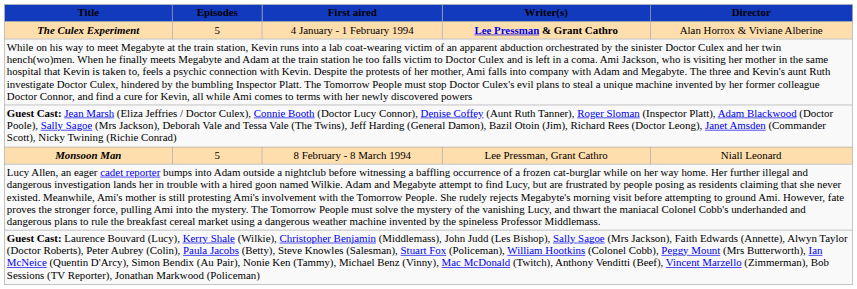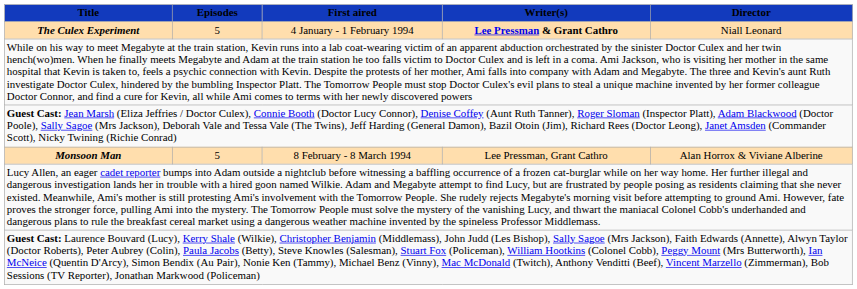 <table class="wikitable">
 <tr>
 <th style="background-color:#123ABD;">Title</th>
 <th style="background-color:#123ABD;">Episodes</th>
 <th style="background-color:#123ABD;">First aired</th>
 <th style="background-color:#123ABD;">Writer(s)</th>
 <th style="background-color:#123ABD;">Director</th>
 </tr>
 <tr align="center">
 <td style="background:#FFDEAD;"><strong><em>The Culex Experiment</em></strong></td>
 <td style="background:#FFDEAD;">5</td>
 <td style="background:#FFDEAD;">4 January - 1 February 1994</td>
 <td style="background:#FFDEAD;"><strong><a href='#'>Lee Pressman</a> & Grant Cathro</strong></td>
-<td style="background:#FFDEAD;">Alan Horrox & Viviane Alberine</td>
+<td style="background:#FFDEAD;">Niall Leonard</td>
 </tr>
 <tr align="left">
 <td colspan="5">While on his way to meet Megabyte at the train station, Kevin runs into a lab coat-wearing victim of an apparent abduction orchestrated by the sinister Doctor Culex and her twin hench(wo)men. When he finally meets Megabyte and Adam at the train station he too falls victim to Doctor Culex and is left in a coma. Ami Jackson, who is visiting her mother in the same hospital that Kevin is taken to, feels a psychic connection with Kevin. Despite the protests of her mother, Ami falls into company with Adam and Megabyte. The three and Kevin's aunt Ruth investigate Doctor Culex, hindered by the bumbling Inspector Platt. The Tomorrow People must stop Doctor Culex's evil plans to steal a unique machine invented by her former colleague Doctor Connor, and find a cure for Kevin, all while Ami comes to terms with her newly discovered powers</td>
 </tr>
 <tr align="left">
 <td colspan="5"><strong>Guest Cast:</strong> <a href='#'>Jean Marsh</a> (Eliza Jeffries / Doctor Culex), <a href='#'>Connie Booth</a> (Doctor Lucy Connor), <a href='#'>Denise Coffey</a> (Aunt Ruth Tanner), <a href='#'>Roger Sloman</a> (Inspector Platt), <a href='#'>Adam Blackwood</a> (Doctor Poole), <a href='#'>Sally Sagoe</a> (Mrs Jackson), Deborah Vale and Tessa Vale (The Twins), Jeff Harding (General Damon), Bazil Otoin (Jim), Richard Rees (Doctor Leong), <a href='#'>Janet Amsden</a> (Commander Scott), Nicky Twining (Richie Conrad)</td>
 </tr>
 <tr align="center">
 <td style="background:#FFDEAD;"><strong><em>Monsoon Man</em></strong></td>
 <td style="background:#FFDEAD;">5</td>
 <td style="background:#FFDEAD;">8 February - 8 March 1994</td>
 <td style="background:#FFDEAD;">Lee Pressman, Grant Cathro</td>
-<td style="background:#FFDEAD;">Niall Leonard</td>
+<td style="background:#FFDEAD;">Alan Horrox & Viviane Alberine</td>
 </tr>
 <tr align="left">
 <td colspan="5">Lucy Allen, an eager <a href='#'>cadet reporter</a> bumps into Adam outside a nightclub before witnessing a baffling occurrence of a frozen cat-burglar while on her way home. Her further illegal and dangerous investigation lands her in trouble with a hired goon named Wilkie. Adam and Megabyte attempt to find Lucy, but are frustrated by people posing as residents claiming that she never existed. Meanwhile, Ami's mother is still protesting Ami's involvement with the Tomorrow People. She rudely rejects Megabyte's morning visit before attempting to ground Ami. However, fate proves the stronger force, pulling Ami into the mystery. The Tomorrow People must solve the mystery of the vanishing Lucy, and thwart the maniacal Colonel Cobb's underhanded and dangerous plans to rule the breakfast cereal market using a dangerous weather machine invented by the spineless Professor Middlemass.</td>
 </tr>
 <tr align="left">
 <td colspan="5"><strong>Guest Cast:</strong> Laurence Bouvard (Lucy), <a href='#'>Kerry Shale</a> (Wilkie), <a href='#'>Christopher Benjamin</a> (Middlemass), John Judd (Les Bishop), <a href='#'>Sally Sagoe</a> (Mrs Jackson), Faith Edwards (Annette), Alwyn Taylor (Doctor Roberts), Peter Aubrey (Colin), <a href='#'>Paula Jacobs</a> (Betty), Steve Knowles (Salesman), <a href='#'>Stuart Fox</a> (Policeman), <a href='#'>William Hootkins</a> (Colonel Cobb), <a href='#'>Peggy Mount</a> (Mrs Butterworth), <a href='#'>Ian McNeice</a> (Quentin D'Arcy), Simon Bendix (Au Pair), Nonie Ken (Tammy), Michael Benz (Vinny), <a href='#'>Mac McDonald</a> (Twitch), Anthony Venditti (Beef), <a href='#'>Vincent Marzello</a> (Zimmerman), Bob Sessions (TV Reporter), Jonathan Markwood (Policeman)</td>
 </tr>
 </table>
